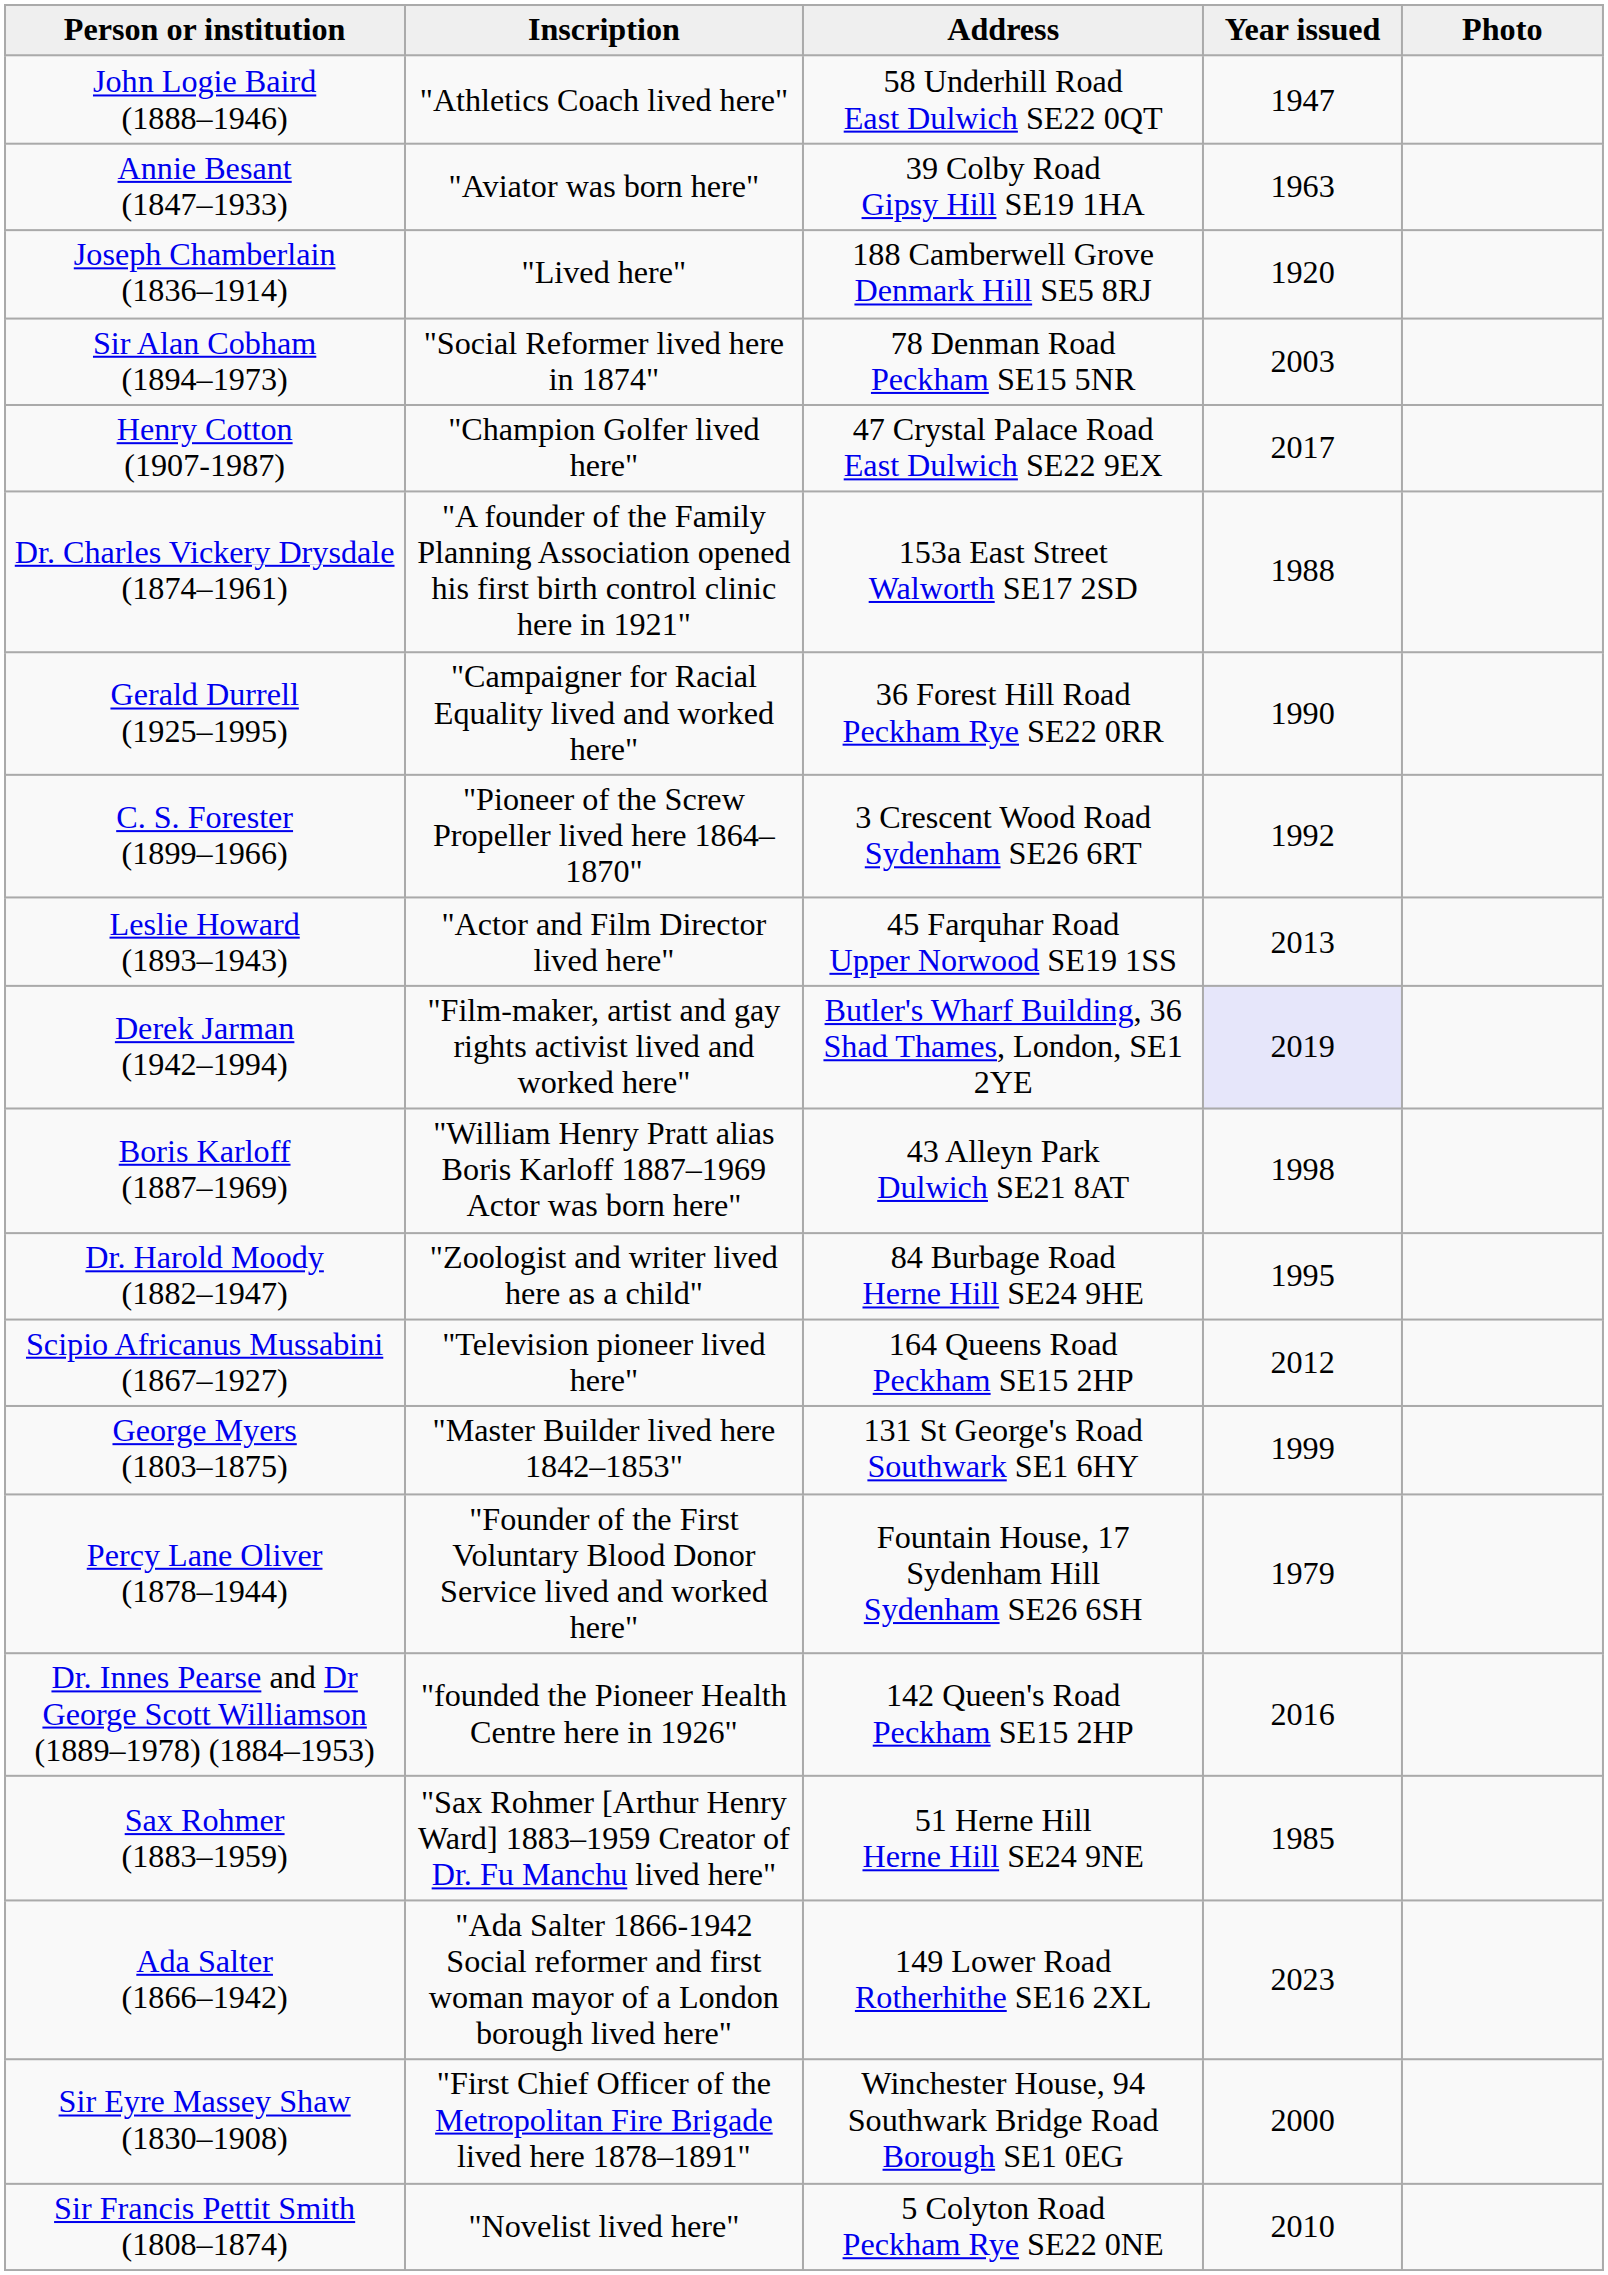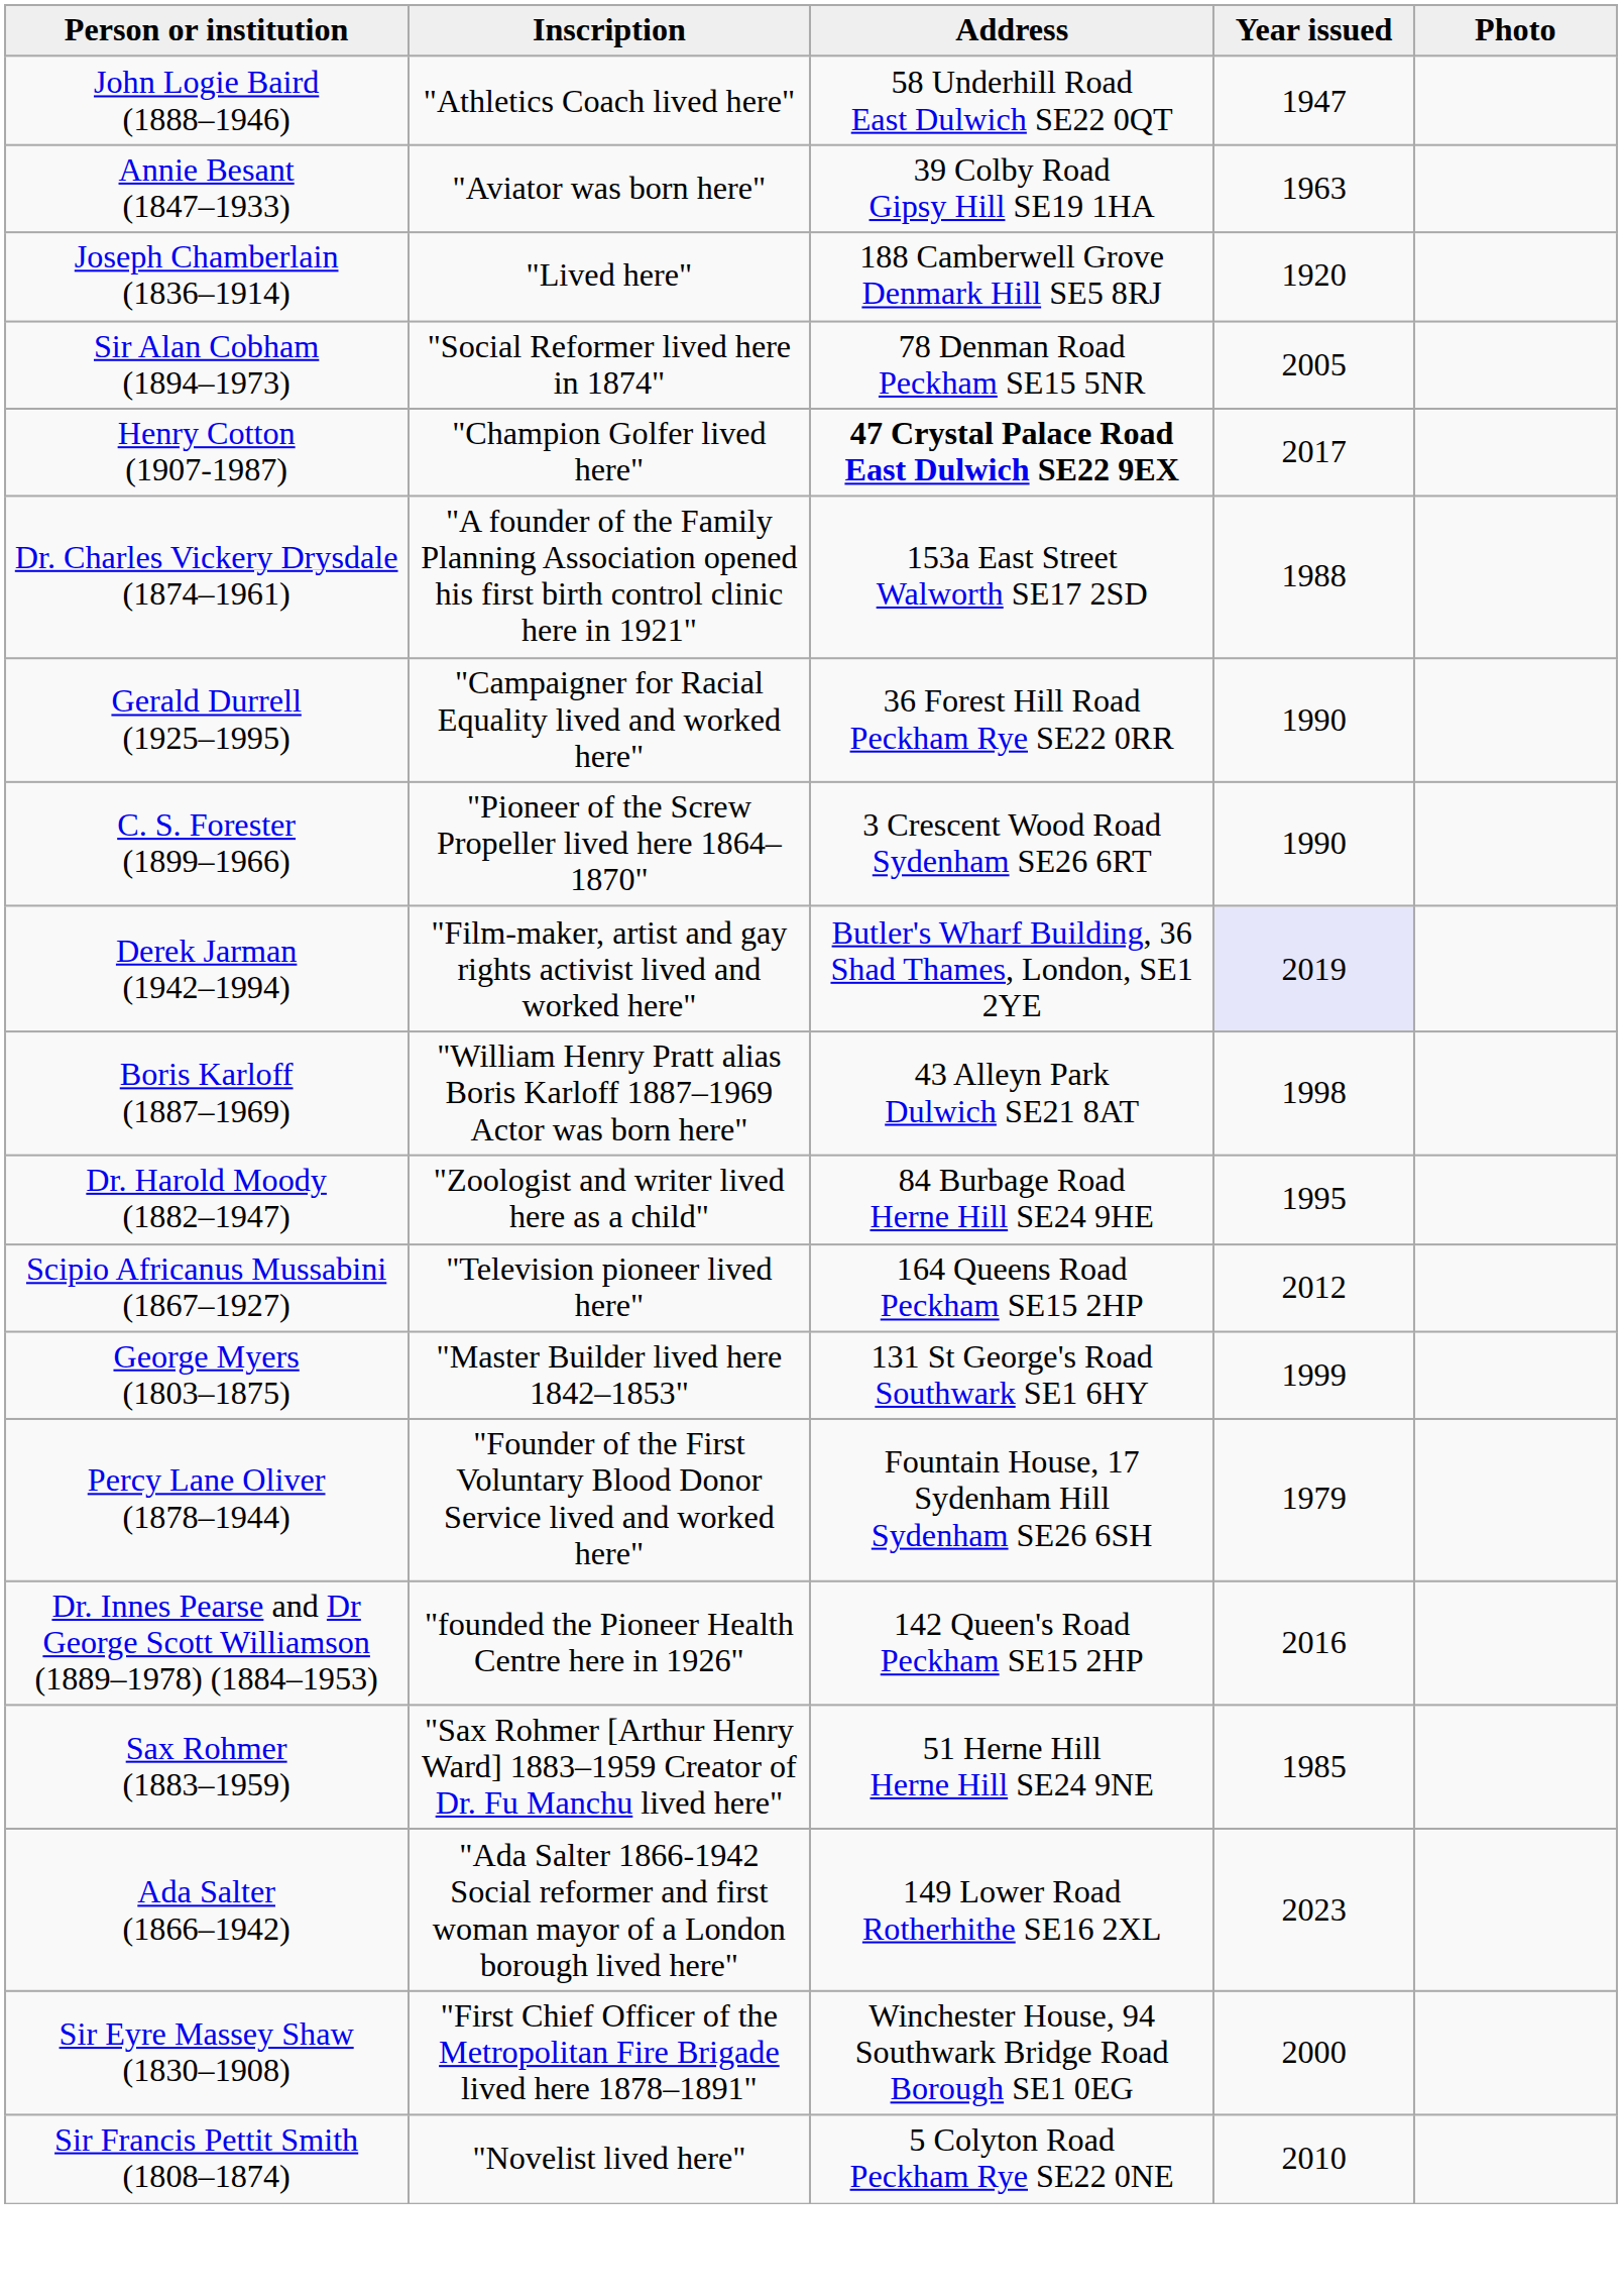 <table class="wikitable"  style="width:90%; text-align:center;">
 <tr>
 <th style="width:20%; background:#efefef;">Person or institution</th>
 <th style="width:20%; background:#efefef;">Inscription</th>
 <th style="width:20%; background:#efefef;">Address</th>
 <th style="width:10%; background:#efefef;">Year issued</th>
 <th style="width:10%; background:#efefef;">Photo</th>
 </tr>
 <tr>
 <td><a href='#'>John Logie Baird</a><br>(1888–1946)</td>
 <td>"Athletics Coach lived here"</td>
 <td>58 Underhill Road<br><a href='#'>East Dulwich</a> SE22 0QT</td>
 <td>1947</td>
 <td></td>
 </tr>
 <tr>
 <td><a href='#'>Annie Besant</a><br>(1847–1933)</td>
 <td>"Aviator was born here"</td>
 <td>39 Colby Road<br><a href='#'>Gipsy Hill</a> SE19 1HA</td>
 <td>1963</td>
 <td></td>
 </tr>
 <tr>
 <td><a href='#'>Joseph Chamberlain</a><br>(1836–1914)</td>
 <td>"Lived here"</td>
 <td>188 Camberwell Grove<br><a href='#'>Denmark Hill</a> SE5 8RJ</td>
 <td>1920</td>
 <td></td>
 </tr>
 <tr>
 <td><a href='#'>Sir Alan Cobham</a><br>(1894–1973)</td>
 <td>"Social Reformer lived here in 1874"</td>
 <td>78 Denman Road<br><a href='#'>Peckham</a> SE15 5NR</td>
-<td>2003</td>
+<td>2005</td>
 <td></td>
 </tr>
 <tr>
 <td><a href='#'>Henry Cotton</a><br>(1907-1987)</td>
 <td>"Champion Golfer lived here"</td>
-<td>47 Crystal Palace Road<br><a href='#'>East Dulwich</a> SE22 9EX</td>
+<td><strong>47 Crystal Palace Road<br><a href='#'>East Dulwich</a> SE22 9EX</strong></td>
 <td>2017</td>
 <td></td>
 </tr>
 <tr>
 <td><a href='#'>Dr. Charles Vickery Drysdale</a><br>(1874–1961)</td>
 <td>"A founder of the Family Planning Association opened his first birth control clinic here in 1921"</td>
 <td>153a East Street<br><a href='#'>Walworth</a> SE17 2SD</td>
 <td>1988</td>
 <td></td>
 </tr>
 <tr>
 <td><a href='#'>Gerald Durrell</a><br>(1925–1995)</td>
 <td>"Campaigner for Racial Equality lived and worked here"</td>
 <td>36 Forest Hill Road<br><a href='#'>Peckham Rye</a> SE22 0RR</td>
 <td>1990</td>
 <td></td>
 </tr>
 <tr>
 <td><a href='#'>C. S. Forester</a><br>(1899–1966)</td>
 <td>"Pioneer of the Screw Propeller lived here 1864–1870"</td>
 <td>3 Crescent Wood Road<br><a href='#'>Sydenham</a> SE26 6RT</td>
-<td>1992</td>
-<td></td>
-</tr>
-<tr>
-<td><a href='#'>Leslie Howard</a><br>(1893–1943)</td>
-<td>"Actor and Film Director lived here"</td>
-<td>45 Farquhar Road<br><a href='#'>Upper Norwood</a> SE19 1SS</td>
-<td>2013</td>
+<td>1990</td>
 <td></td>
 </tr>
 <tr>
 <td><a href='#'>Derek Jarman</a><br>(1942–1994)</td>
 <td>"Film-maker, artist and gay rights activist lived and worked here"</td>
 <td><a href='#'>Butler's Wharf Building</a>, 36 <a href='#'>Shad Thames</a>, London, SE1 2YE</td>
 <td style="background: lavender;">2019</td>
 <td></td>
 </tr>
 <tr>
 <td><a href='#'>Boris Karloff</a><br>(1887–1969)</td>
 <td>"William Henry Pratt alias Boris Karloff 1887–1969 Actor was born here"</td>
 <td>43 Alleyn Park<br><a href='#'>Dulwich</a> SE21 8AT</td>
 <td>1998</td>
 <td></td>
 </tr>
 <tr>
 <td><a href='#'>Dr. Harold Moody</a><br>(1882–1947)</td>
 <td>"Zoologist and writer lived here as a child"</td>
 <td>84 Burbage Road<br><a href='#'>Herne Hill</a> SE24 9HE</td>
 <td>1995</td>
 <td></td>
 </tr>
 <tr>
 <td><a href='#'>Scipio Africanus Mussabini</a><br>(1867–1927)</td>
 <td>"Television pioneer lived here"</td>
 <td>164 Queens Road<br><a href='#'>Peckham</a> SE15 2HP</td>
 <td>2012</td>
 <td></td>
 </tr>
 <tr>
 <td><a href='#'>George Myers</a><br>(1803–1875)</td>
 <td>"Master Builder lived here 1842–1853"</td>
 <td>131 St George's Road<br><a href='#'>Southwark</a> SE1 6HY</td>
 <td>1999</td>
 <td></td>
 </tr>
 <tr>
 <td><a href='#'>Percy Lane Oliver</a><br>(1878–1944)</td>
 <td>"Founder of the First Voluntary Blood Donor Service lived and worked here"</td>
 <td>Fountain House, 17 Sydenham Hill<br><a href='#'>Sydenham</a> SE26 6SH</td>
 <td>1979</td>
 <td></td>
 </tr>
 <tr>
 <td><a href='#'>Dr. Innes Pearse</a> and <a href='#'>Dr George Scott Williamson</a><br>(1889–1978) (1884–1953)</td>
 <td>"founded the Pioneer Health Centre here in 1926"</td>
 <td>142 Queen's Road<br><a href='#'>Peckham</a> SE15 2HP</td>
 <td>2016</td>
 <td></td>
 </tr>
 <tr>
 <td><a href='#'>Sax Rohmer</a><br>(1883–1959)</td>
 <td>"Sax Rohmer [Arthur Henry Ward] 1883–1959 Creator of <a href='#'>Dr. Fu Manchu</a> lived here"</td>
 <td>51 Herne Hill<br><a href='#'>Herne Hill</a> SE24 9NE</td>
 <td>1985</td>
 <td></td>
 </tr>
 <tr>
 <td><a href='#'>Ada Salter</a><br>(1866–1942)</td>
 <td>"Ada Salter 1866-1942 Social reformer and first woman mayor of a London borough lived here"</td>
 <td>149 Lower Road<br><a href='#'>Rotherhithe</a> SE16 2XL</td>
 <td>2023</td>
 <td></td>
 </tr>
 <tr>
 <td><a href='#'>Sir Eyre Massey Shaw</a><br>(1830–1908)</td>
 <td>"First Chief Officer of the <a href='#'>Metropolitan Fire Brigade</a> lived here 1878–1891"</td>
 <td>Winchester House, 94 Southwark Bridge Road<br><a href='#'>Borough</a> SE1 0EG</td>
 <td>2000</td>
 <td></td>
 </tr>
 <tr>
 <td><a href='#'>Sir Francis Pettit Smith</a><br>(1808–1874)</td>
 <td>"Novelist lived here"</td>
 <td>5 Colyton Road<br><a href='#'>Peckham Rye</a> SE22 0NE</td>
 <td>2010</td>
 <td></td>
 </tr>
 <tr>
 </tr>
 </table>
